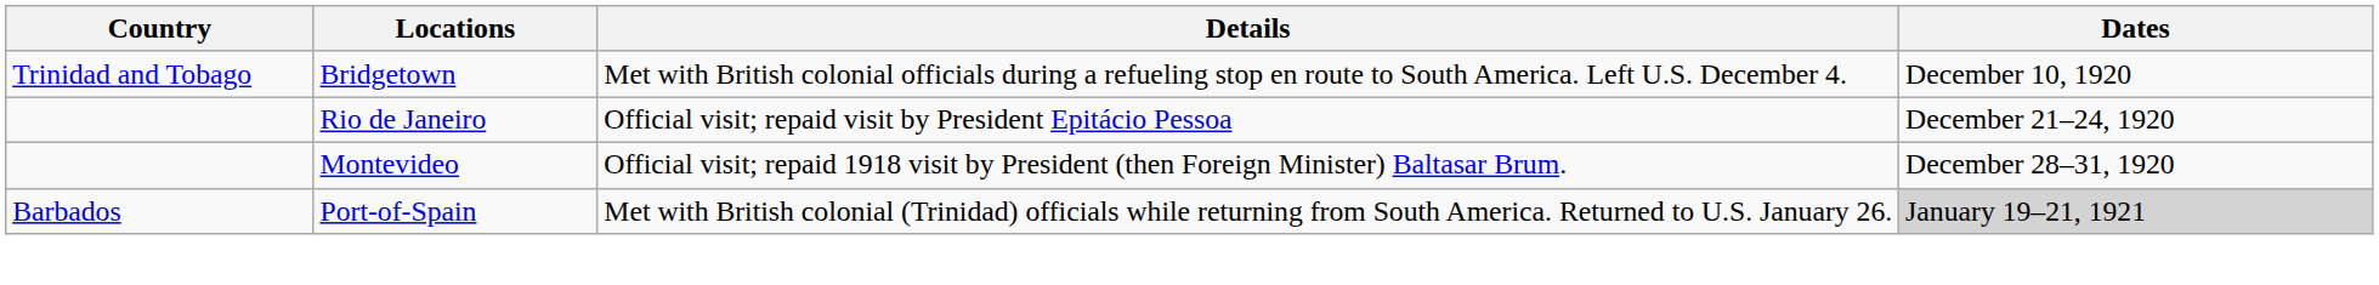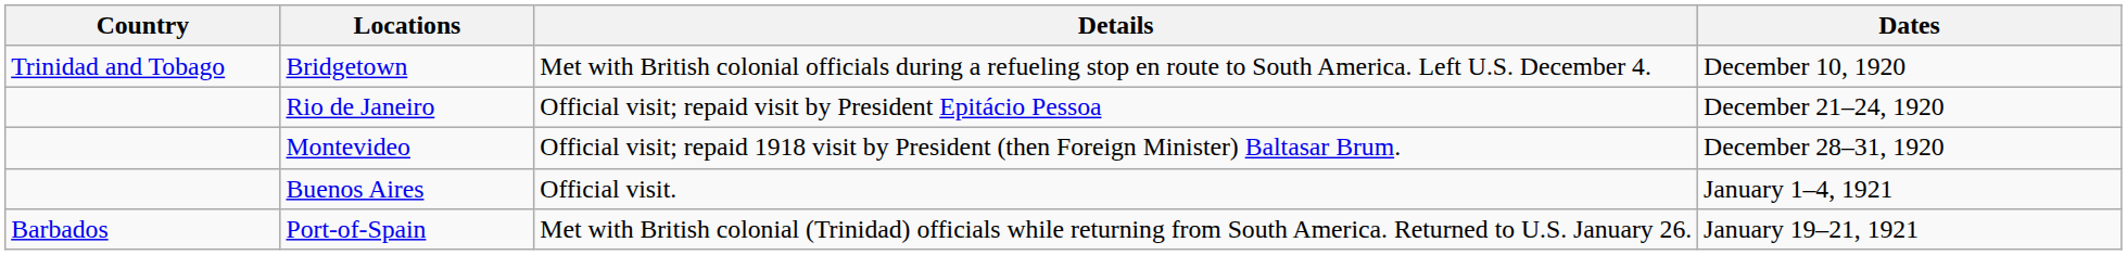 <table class="wikitable sortable">
 <tr>
 <th style="width: 13%;">Country</th>
 <th style="width: 12%;">Locations</th>
 <th style="width: 55%;">Details</th>
 <th style="width: 20%;">Dates</th>
 </tr>
 <tr>
 <td><a href='#'>Trinidad and Tobago</a></td>
 <td><a href='#'>Bridgetown</a></td>
 <td>Met with British colonial officials during a refueling stop en route to South America. Left U.S. December 4.</td>
 <td>December 10, 1920</td>
 </tr>
 <tr>
 <td></td>
 <td><a href='#'>Rio de Janeiro</a></td>
 <td>Official visit; repaid visit by President <a href='#'>Epitácio Pessoa</a></td>
 <td>December 21–24, 1920</td>
 </tr>
 <tr>
 <td></td>
 <td><a href='#'>Montevideo</a></td>
 <td>Official visit; repaid 1918 visit by President (then Foreign Minister) <a href='#'>Baltasar Brum</a>.</td>
 <td>December 28–31, 1920</td>
 </tr>
 <tr>
+<td></td>
+<td><a href='#'>Buenos Aires</a></td>
+<td>Official visit.</td>
+<td>January 1–4, 1921</td>
+</tr>
+<tr>
 <td><a href='#'>Barbados</a></td>
 <td><a href='#'>Port-of-Spain</a></td>
 <td>Met with British colonial (Trinidad) officials while returning from South America. Returned to U.S. January 26.</td>
-<td style="background: lightgrey;">January 19–21, 1921</td>
+<td>January 19–21, 1921</td>
 </tr>
 </table>
